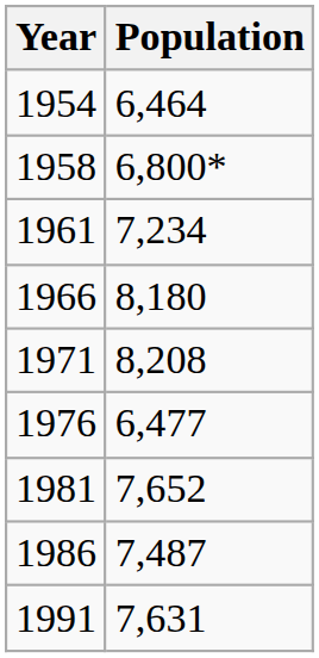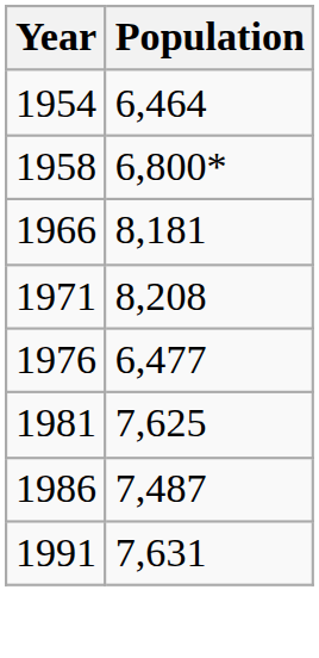 <table class="wikitable">
 <tr>
 <th>Year</th>
 <th>Population</th>
 </tr>
 <tr>
 <td>1954</td>
 <td>6,464</td>
 </tr>
 <tr>
 <td>1958</td>
 <td>6,800*</td>
 </tr>
 <tr>
-<td>1961</td>
-<td>7,234</td>
-</tr>
-<tr>
 <td>1966</td>
-<td>8,180</td>
+<td>8,181</td>
 </tr>
 <tr>
 <td>1971</td>
 <td>8,208</td>
 </tr>
 <tr>
 <td>1976</td>
 <td>6,477</td>
 </tr>
 <tr>
 <td>1981</td>
-<td>7,652</td>
+<td>7,625</td>
 </tr>
 <tr>
 <td>1986</td>
 <td>7,487</td>
 </tr>
 <tr>
 <td>1991</td>
 <td>7,631</td>
 </tr>
 </table>
